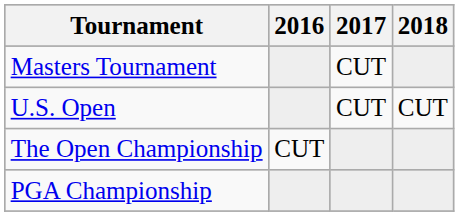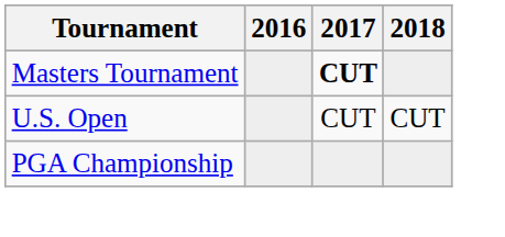 <table class="wikitable" style="font-size:95%;text-align:center;">
 <tr>
 <th>Tournament</th>
 <th>2016</th>
 <th>2017</th>
 <th>2018</th>
 </tr>
 <tr>
 <td align=left><a href='#'>Masters Tournament</a></td>
 <td style="background:#eeeeee;"></td>
-<td>CUT</td>
+<td><strong>CUT</strong></td>
 <td style="background:#eeeeee;"></td>
 </tr>
 <tr>
 <td align=left><a href='#'>U.S. Open</a></td>
 <td style="background:#eeeeee;"></td>
 <td>CUT</td>
 <td>CUT</td>
 </tr>
 <tr>
-<td align=left><a href='#'>The Open Championship</a></td>
-<td>CUT</td>
-<td style="background:#eeeeee;"></td>
-<td style="background:#eeeeee;"></td>
-</tr>
-<tr>
 <td align=left><a href='#'>PGA Championship</a></td>
 <td style="background:#eeeeee;"></td>
 <td style="background:#eeeeee;"></td>
 <td style="background:#eeeeee;"></td>
 </tr>
 </table>
